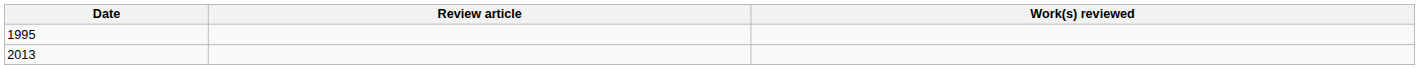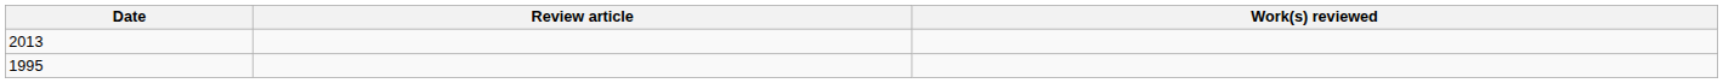 <table class='wikitable sortable' width='90%'>
 <tr>
 <th>Date</th>
 <th class='unsortable'>Review article</th>
 <th class='unsortable'>Work(s) reviewed</th>
 </tr>
 <tr>
+<td>2013</td>
+<td></td>
+<td></td>
+</tr>
+<tr>
 <td>1995</td>
 <td></td>
 <td></td>
 </tr>
-<tr>
-<td>2013</td>
-<td></td>
-<td></td>
-</tr>
 </table>
